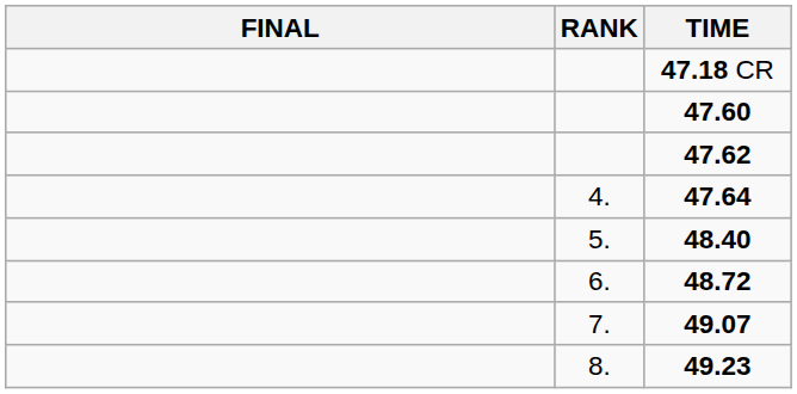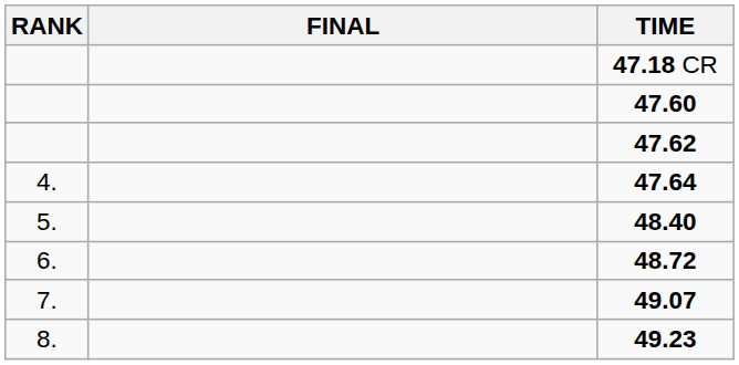 <table class="wikitable" style="border-collapse: collapse; font-size: 90%;">
 <tr>
+<th>RANK</th>
 <th style="width: 20em">FINAL</th>
-<th>RANK</th>
 <th style="width: 5em">TIME</th>
 </tr>
 <tr>
+<td align="center"></td>
 <td></td>
-<td align="center"></td>
 <td align="center"><strong>47.18</strong>   CR</td>
 </tr>
 <tr>
+<td align="center"></td>
 <td></td>
-<td align="center"></td>
 <td align="center"><strong>47.60</strong></td>
 </tr>
 <tr>
+<td align="center"></td>
 <td></td>
-<td align="center"></td>
 <td align="center"><strong>47.62</strong></td>
 </tr>
 <tr>
+<td align="center">4.</td>
 <td></td>
-<td align="center">4.</td>
 <td align="center"><strong>47.64</strong></td>
 </tr>
 <tr>
+<td align="center">5.</td>
 <td></td>
-<td align="center">5.</td>
 <td align="center"><strong>48.40</strong></td>
 </tr>
 <tr>
+<td align="center">6.</td>
 <td></td>
-<td align="center">6.</td>
 <td align="center"><strong>48.72</strong></td>
 </tr>
 <tr>
+<td align="center">7.</td>
 <td></td>
-<td align="center">7.</td>
 <td align="center"><strong>49.07</strong></td>
 </tr>
 <tr>
+<td align="center">8.</td>
 <td></td>
-<td align="center">8.</td>
 <td align="center"><strong>49.23</strong></td>
 </tr>
 </table>
